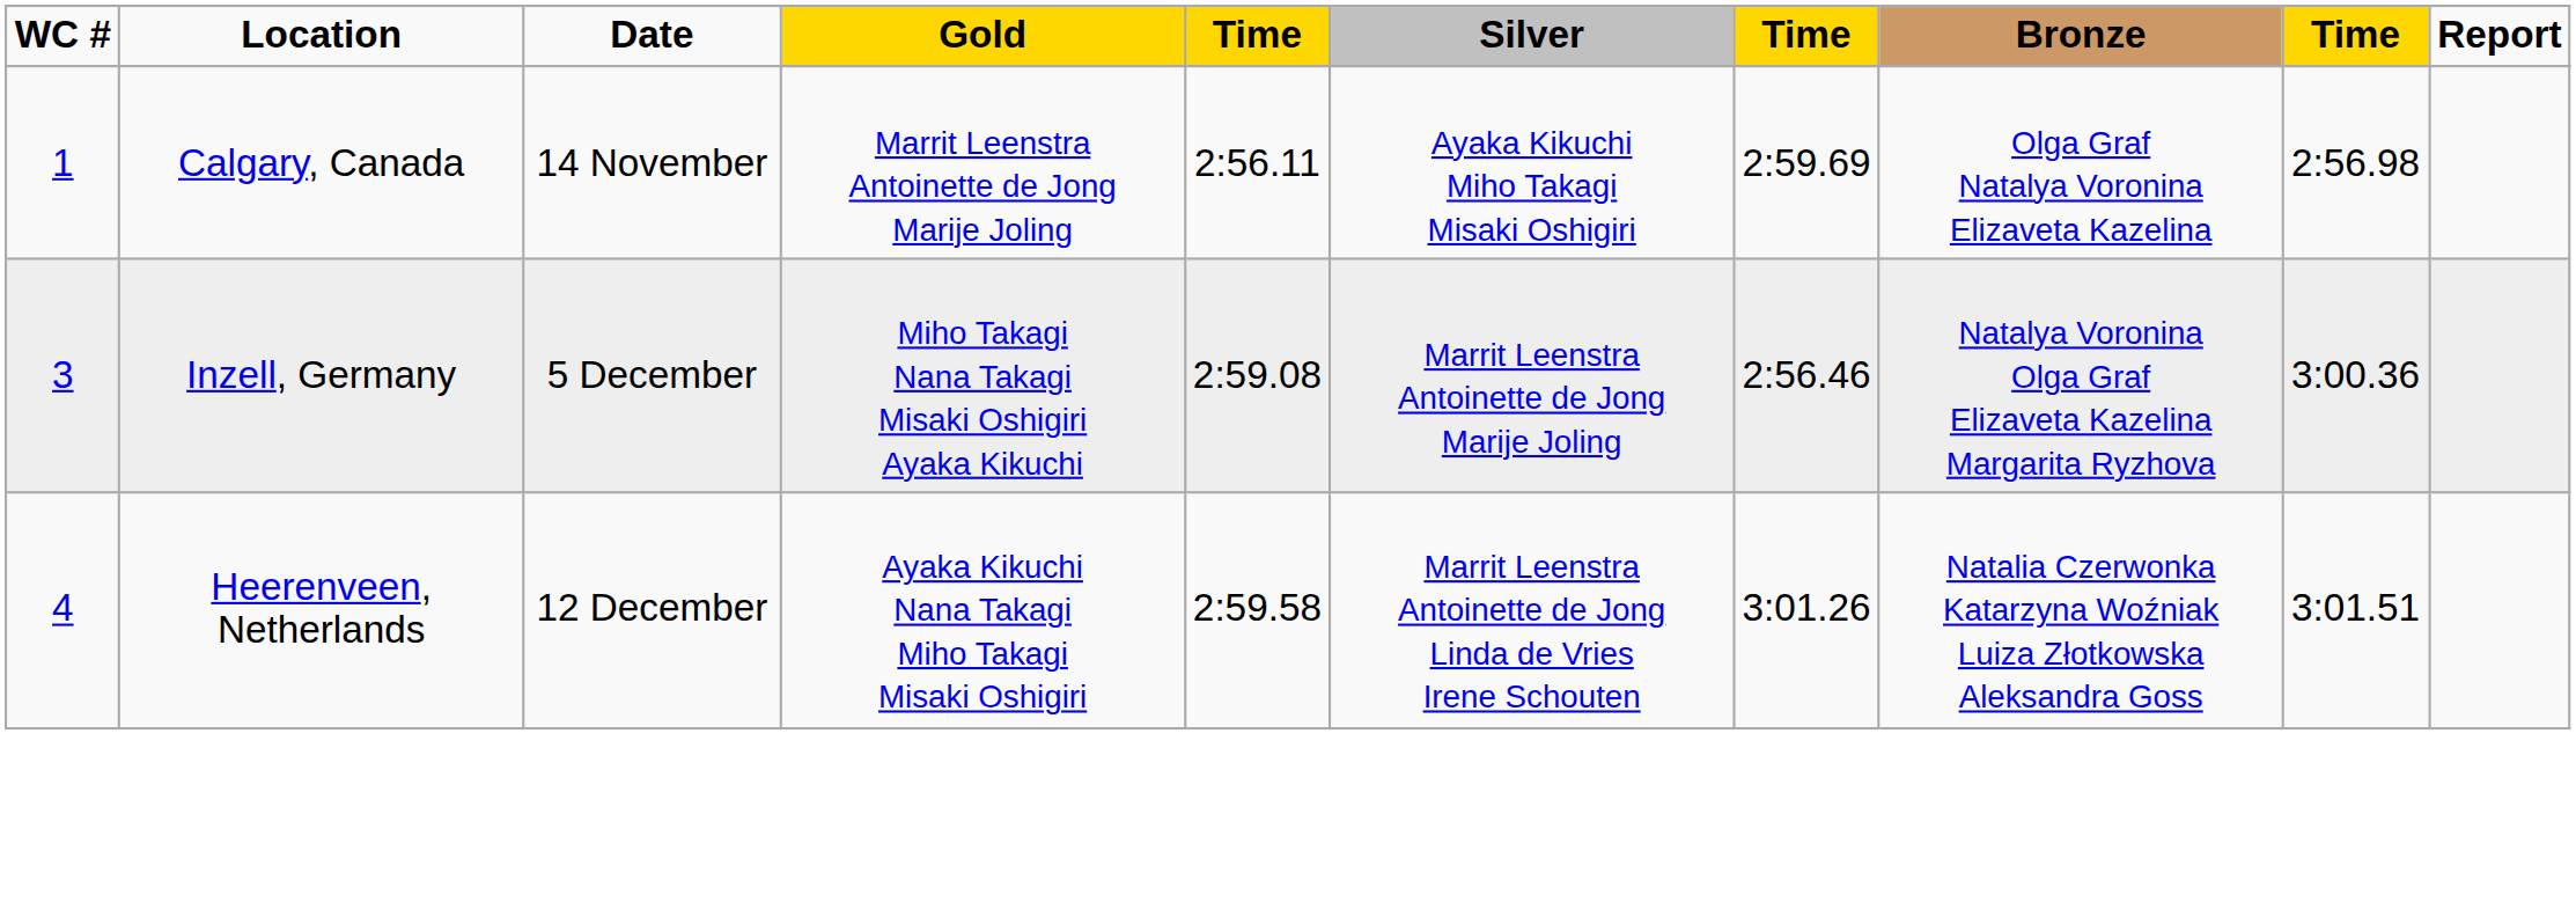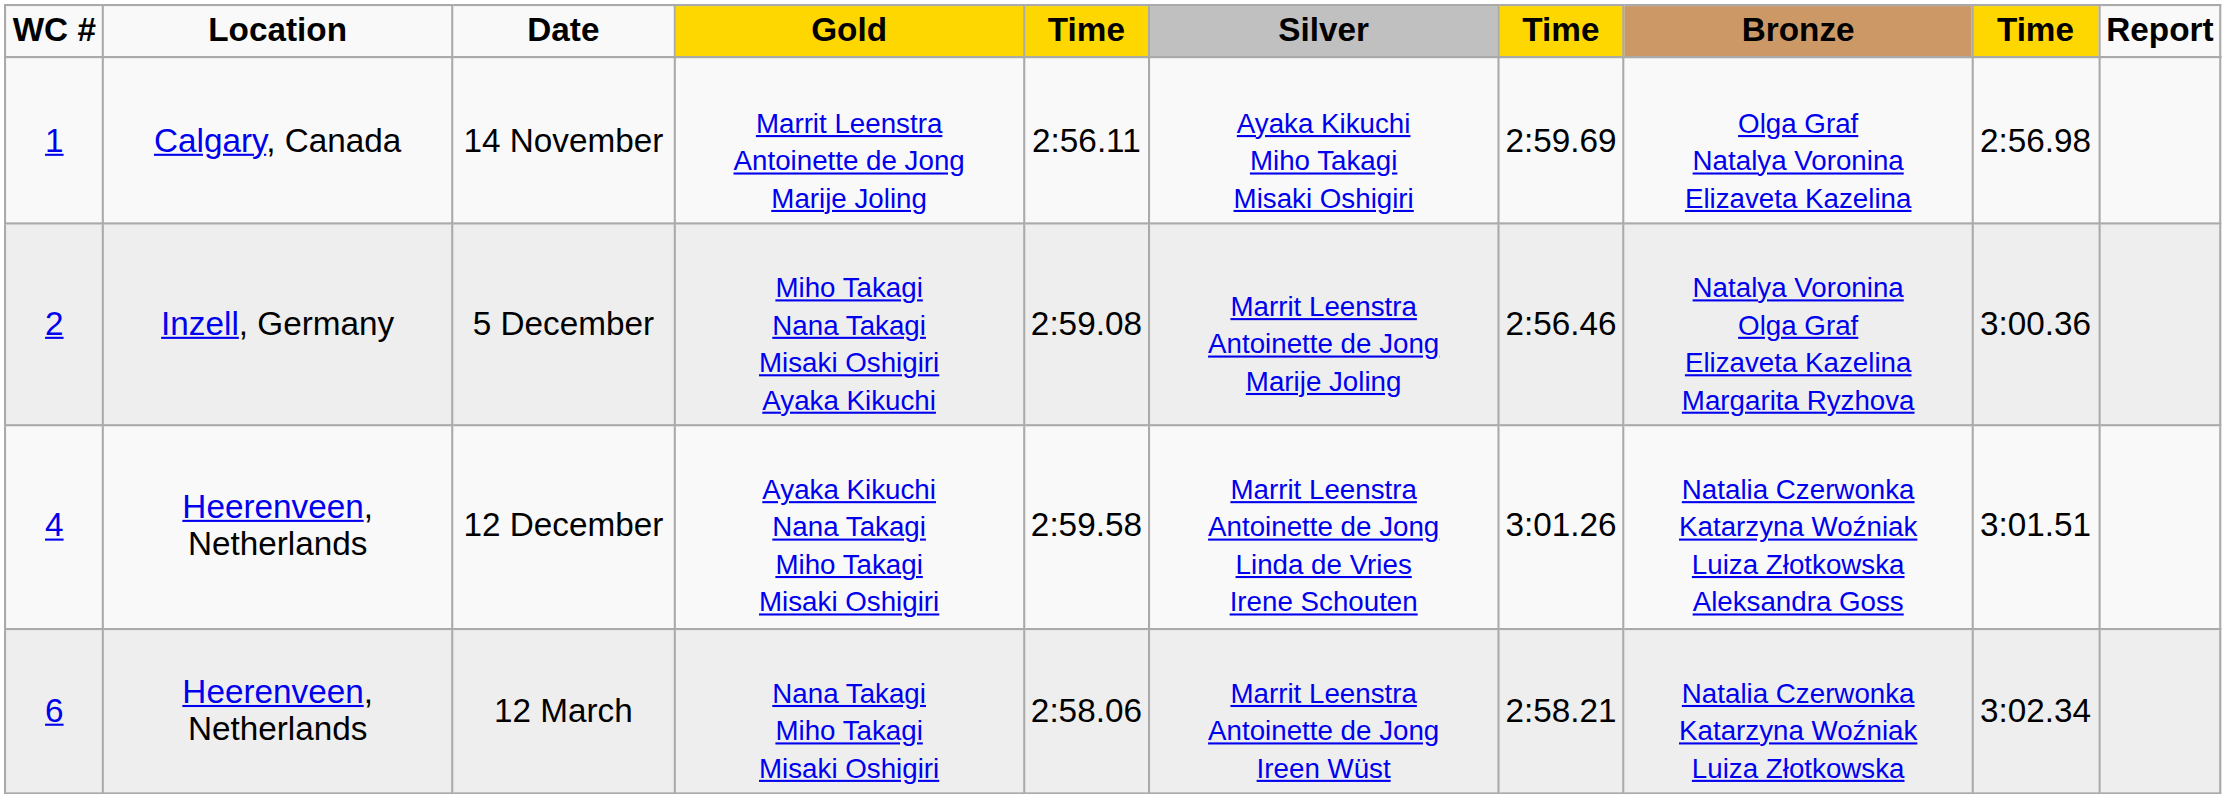 <table class="wikitable">
 <tr>
 <td width="40" align="center"><strong>WC #</strong></td>
 <td width="160" align="center"><strong>Location</strong></td>
 <td width="100" align="center"><strong>Date</strong></td>
 <td width="160" bgcolor="gold" align="center"><strong>Gold</strong></td>
 <td width="50" bgcolor="gold" align="center"><strong>Time</strong></td>
 <td width="160" bgcolor="silver" align="center"><strong>Silver</strong></td>
 <td width="50" bgcolor="gold" align="center"><strong>Time</strong></td>
 <td width="160" bgcolor="#CC9966" align="center"><strong>Bronze</strong></td>
 <td width="50" bgcolor="gold" align="center"><strong>Time</strong></td>
 <td width="50" align="center"><strong>Report</strong></td>
 </tr>
 <tr bgcolor="#cccccc">
 </tr>
 <tr>
 <td align="center"><a href='#'>1</a></td>
 <td align="center"><a href='#'>Calgary</a>, Canada</td>
 <td align="center">14 November</td>
 <td align="center"><br><small><a href='#'>Marrit Leenstra</a><br><a href='#'>Antoinette de Jong</a><br><a href='#'>Marije Joling</a></small></td>
 <td align="center">2:56.11</td>
 <td align="center"><br><small><a href='#'>Ayaka Kikuchi</a><br><a href='#'>Miho Takagi</a><br><a href='#'>Misaki Oshigiri</a></small></td>
 <td align="center">2:59.69</td>
 <td align="center"><br><small><a href='#'>Olga Graf</a><br><a href='#'>Natalya Voronina</a><br><a href='#'>Elizaveta Kazelina</a></small></td>
 <td align="center">2:56.98</td>
 <td align="center"></td>
 </tr>
 <tr bgcolor="#eeeeee">
-<td align="center"><a href='#'>3</a></td>
+<td align="center"><a href='#'>2</a></td>
 <td align="center"><a href='#'>Inzell</a>, Germany</td>
 <td align="center">5 December</td>
 <td align="center"><br><small><a href='#'>Miho Takagi</a><br><a href='#'>Nana Takagi</a><br><a href='#'>Misaki Oshigiri</a><br><a href='#'>Ayaka Kikuchi</a></small></td>
 <td align="center">2:59.08</td>
 <td align="center"><br><small><a href='#'>Marrit Leenstra</a><br><a href='#'>Antoinette de Jong</a><br><a href='#'>Marije Joling</a></small></td>
 <td align="center">2:56.46</td>
 <td align="center"><br><small><a href='#'>Natalya Voronina</a><br><a href='#'>Olga Graf</a><br><a href='#'>Elizaveta Kazelina</a><br><a href='#'>Margarita Ryzhova</a></small></td>
 <td align="center">3:00.36</td>
 <td align="center"></td>
 </tr>
 <tr>
 <td align="center"><a href='#'>4</a></td>
 <td align="center"><a href='#'>Heerenveen</a>, Netherlands</td>
 <td align="center">12 December</td>
 <td align="center"><br><small><a href='#'>Ayaka Kikuchi</a><br><a href='#'>Nana Takagi</a><br><a href='#'>Miho Takagi</a><br><a href='#'>Misaki Oshigiri</a></small></td>
 <td align="center">2:59.58</td>
 <td align="center"><br><small><a href='#'>Marrit Leenstra</a><br><a href='#'>Antoinette de Jong</a><br><a href='#'>Linda de Vries</a><br> <a href='#'>Irene Schouten</a></small></td>
 <td align="center">3:01.26</td>
 <td align="center"><br><small><a href='#'>Natalia Czerwonka</a><br><a href='#'>Katarzyna Woźniak</a><br><a href='#'>Luiza Złotkowska</a><br> <a href='#'>Aleksandra Goss</a></small></td>
 <td align="center">3:01.51</td>
 <td align="center"></td>
 </tr>
+<tr bgcolor="#eeeeee">
+<td align="center"><a href='#'>6</a></td>
+<td align="center"><a href='#'>Heerenveen</a>, Netherlands</td>
+<td align="center">12 March</td>
+<td align="center"><br><small><a href='#'>Nana Takagi</a><br><a href='#'>Miho Takagi</a><br><a href='#'>Misaki Oshigiri</a></small></td>
+<td align="center">2:58.06</td>
+<td align="center"><br><small><a href='#'>Marrit Leenstra</a><br><a href='#'>Antoinette de Jong</a><br><a href='#'>Ireen Wüst</a></small></td>
+<td align="center">2:58.21</td>
+<td align="center"><br><small><a href='#'>Natalia Czerwonka</a><br><a href='#'>Katarzyna Woźniak</a><br><a href='#'>Luiza Złotkowska</a></small></td>
+<td align="center">3:02.34</td>
+<td align="center"></td>
+</tr>
 </table>
